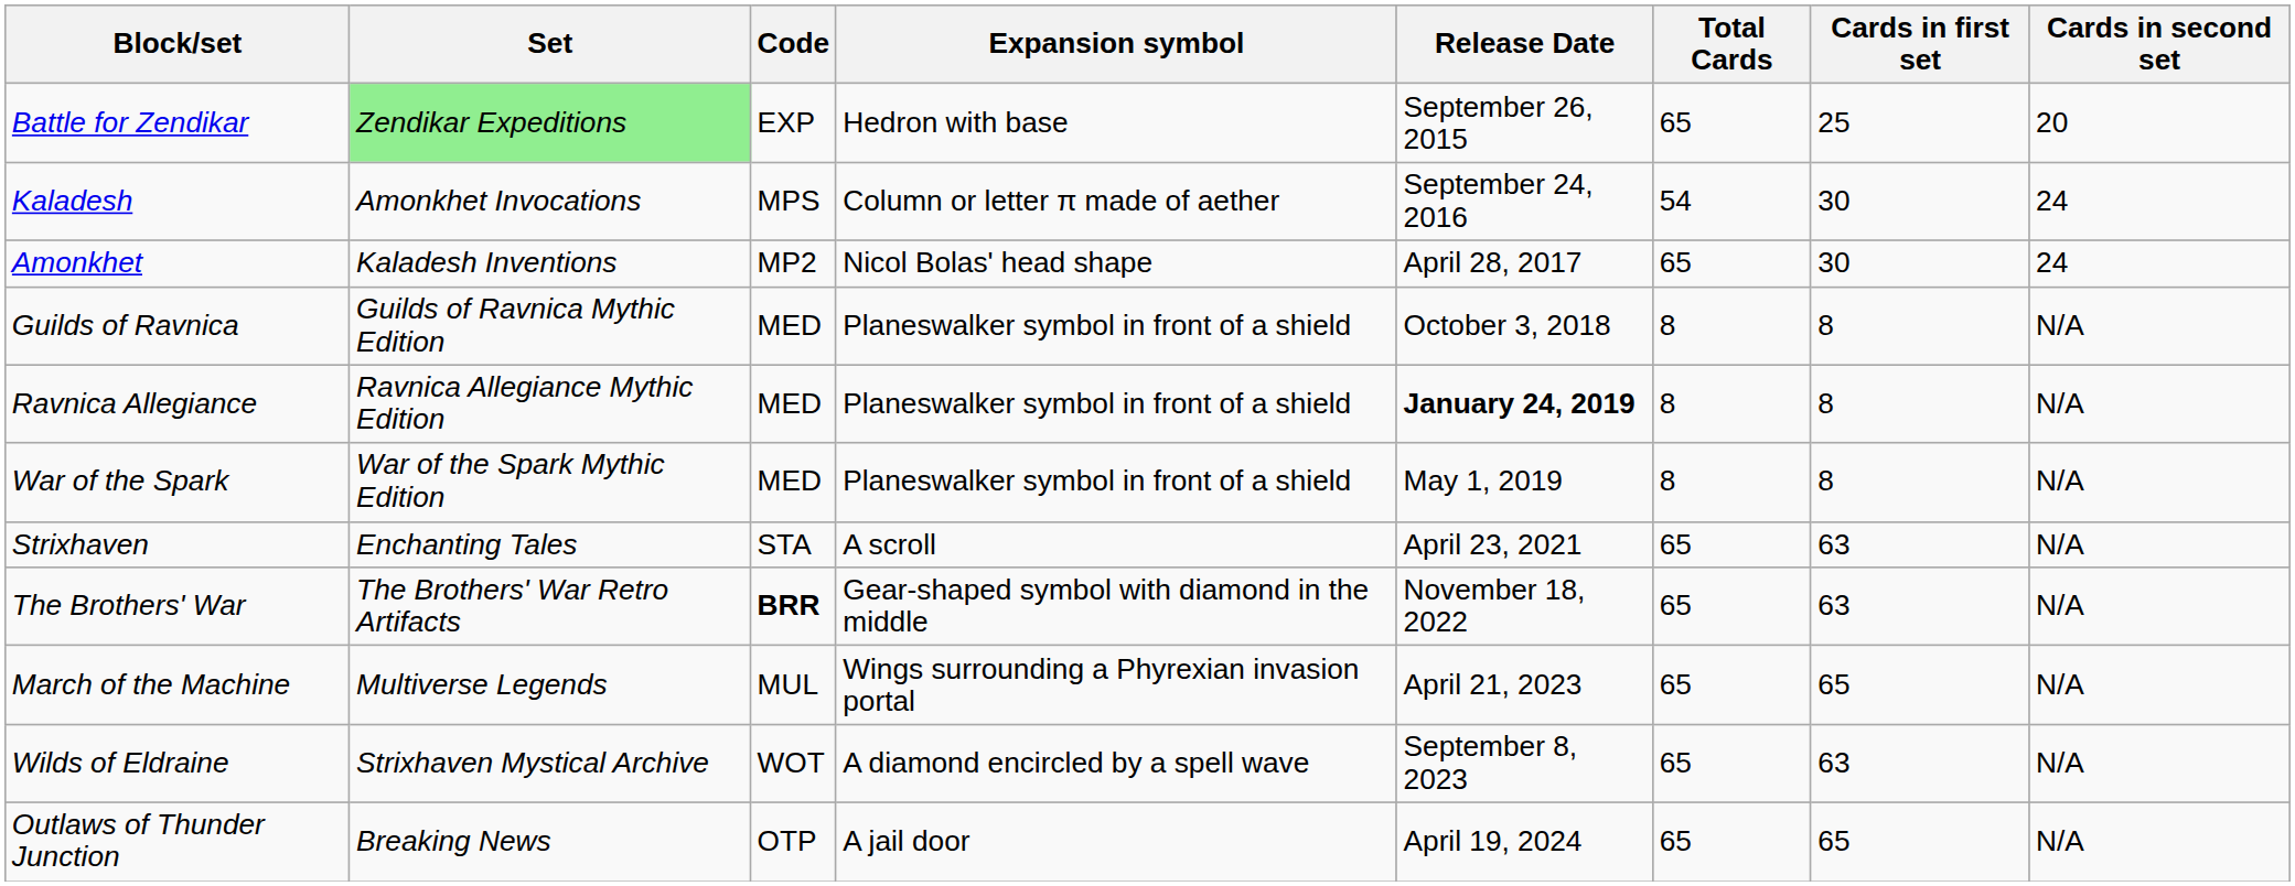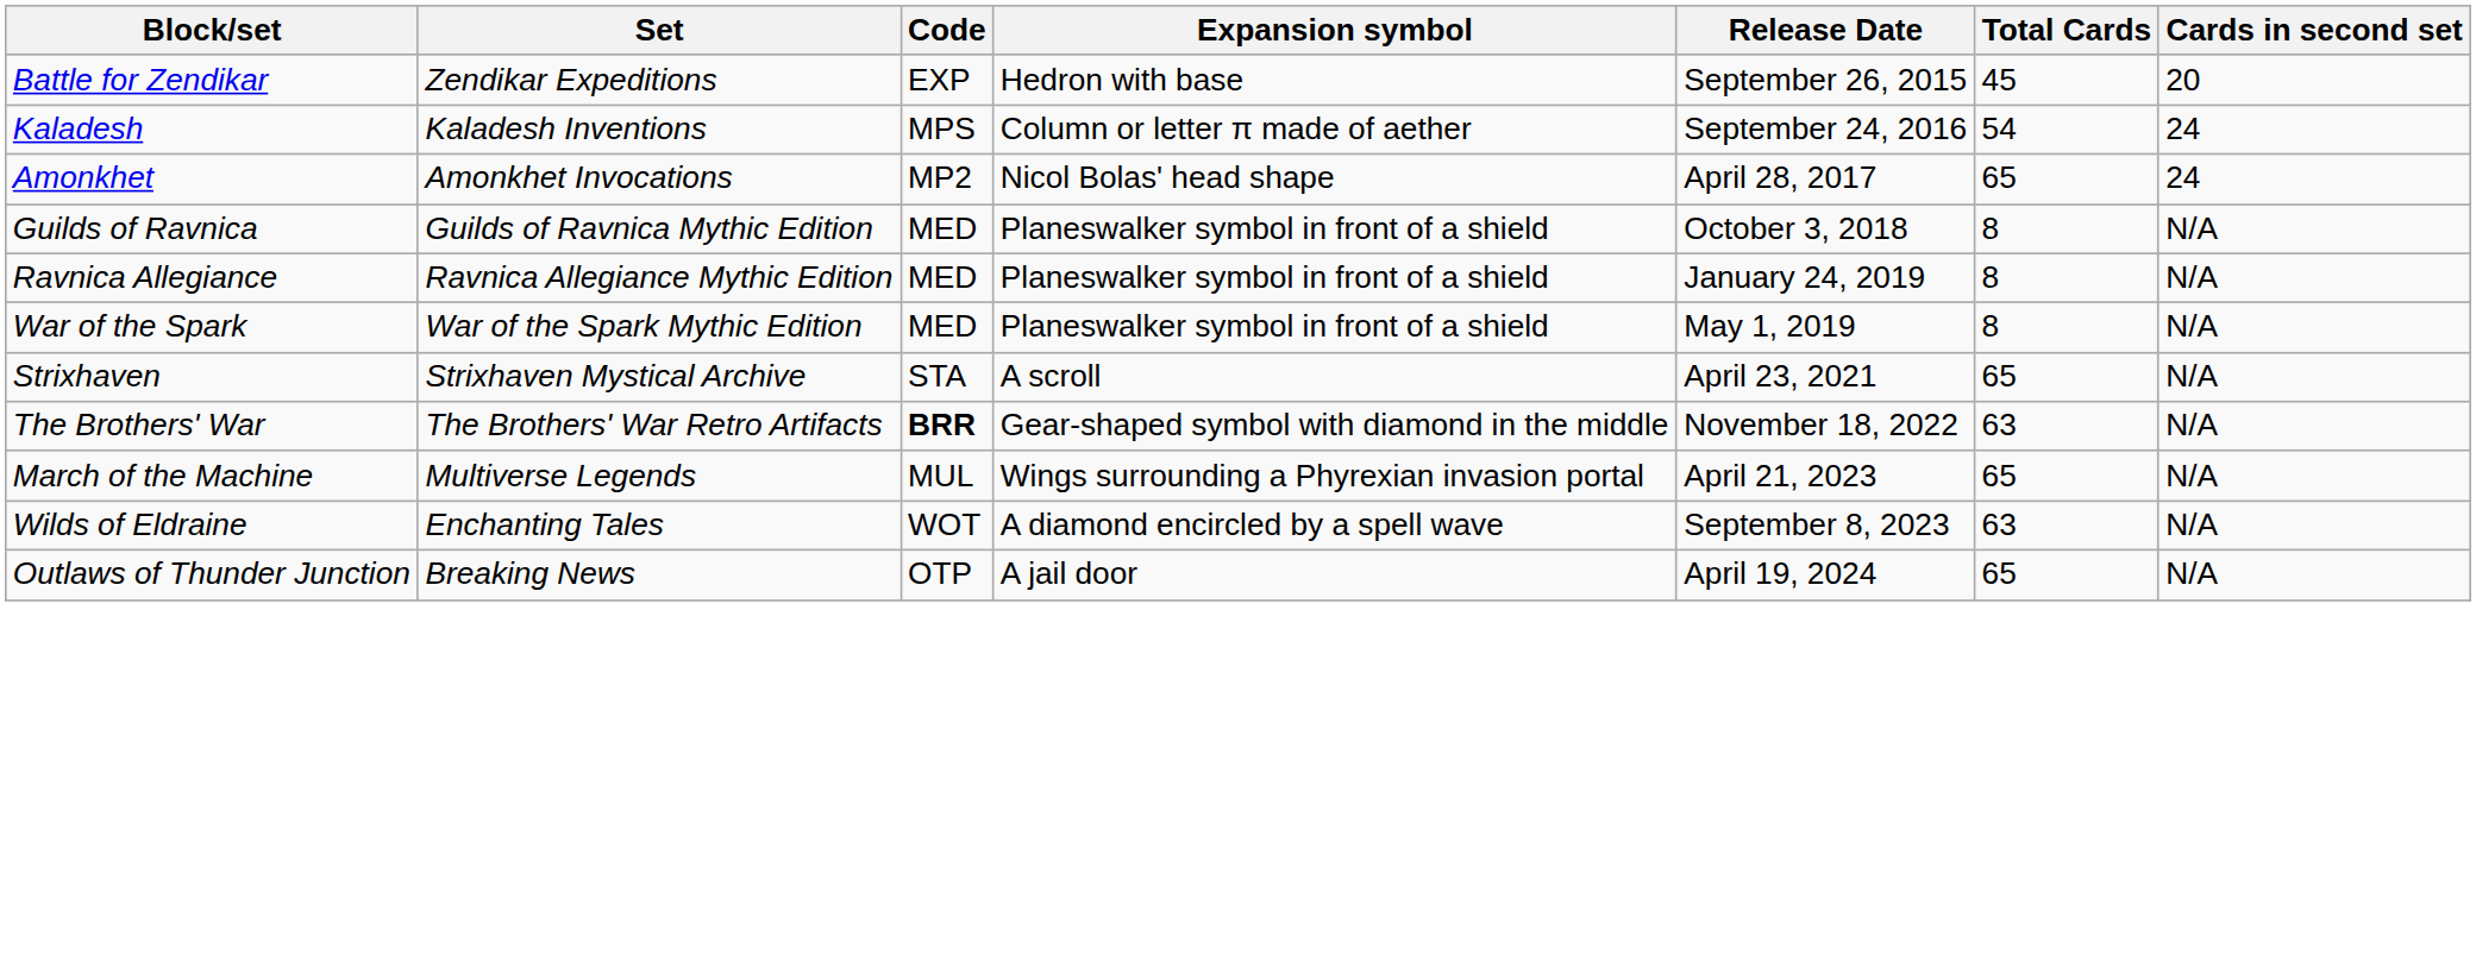 <table class="wikitable" width="100%" align="center">
 <tr>
 <th>Block/set</th>
 <th>Set</th>
 <th>Code</th>
 <th>Expansion symbol</th>
 <th>Release Date</th>
 <th>Total Cards</th>
-<th>Cards in first set</th>
 <th>Cards in second set</th>
 </tr>
 <tr>
 <td><em><a href='#'>Battle for Zendikar</a></em></td>
-<td style="background: lightgreen;"><em>Zendikar Expeditions</em></td>
+<td><em>Zendikar Expeditions</em></td>
 <td>EXP</td>
 <td>Hedron with base</td>
 <td>September 26, 2015</td>
-<td>65</td>
-<td>25</td>
+<td>45</td>
 <td>20</td>
 </tr>
 <tr>
 <td><em><a href='#'>Kaladesh</a></em></td>
-<td><em>Amonkhet Invocations</em></td>
+<td><em>Kaladesh Inventions</em></td>
 <td>MPS</td>
 <td>Column or letter π made of aether</td>
 <td>September 24, 2016</td>
 <td>54</td>
-<td>30</td>
 <td>24</td>
 </tr>
 <tr>
 <td><em><a href='#'>Amonkhet</a></em></td>
-<td><em>Kaladesh Inventions</em></td>
+<td><em>Amonkhet Invocations</em></td>
 <td>MP2</td>
 <td>Nicol Bolas' head shape</td>
 <td>April 28, 2017</td>
 <td>65</td>
-<td>30</td>
 <td>24</td>
 </tr>
 <tr>
 <td><em>Guilds of Ravnica</em></td>
 <td><em>Guilds of Ravnica Mythic Edition</em></td>
 <td>MED</td>
 <td>Planeswalker symbol in front of a shield</td>
 <td>October 3, 2018</td>
 <td>8</td>
-<td>8</td>
 <td>N/A</td>
 </tr>
 <tr>
 <td><em>Ravnica Allegiance</em></td>
 <td><em>Ravnica Allegiance Mythic Edition </em></td>
 <td>MED</td>
 <td>Planeswalker symbol in front of a shield</td>
-<td><strong>January 24, 2019</strong></td>
-<td>8</td>
+<td>January 24, 2019</td>
 <td>8</td>
 <td>N/A</td>
 </tr>
 <tr>
 <td><em>War of the Spark </em></td>
 <td><em>War of the Spark Mythic Edition </em></td>
 <td>MED</td>
 <td>Planeswalker symbol in front of a shield</td>
 <td>May 1, 2019</td>
 <td>8</td>
-<td>8</td>
 <td>N/A</td>
 </tr>
 <tr>
 <td><em>Strixhaven</em></td>
-<td><em>Enchanting Tales</em></td>
+<td><em>Strixhaven Mystical Archive</em></td>
 <td>STA</td>
 <td>A scroll</td>
 <td>April 23, 2021</td>
 <td>65</td>
-<td>63</td>
 <td>N/A</td>
 </tr>
 <tr>
 <td><em>The Brothers' War</em></td>
 <td><em>The Brothers' War Retro Artifacts</em></td>
 <td><strong>BRR</strong></td>
 <td>Gear-shaped symbol with diamond in the middle</td>
 <td>November 18, 2022</td>
-<td>65</td>
 <td>63</td>
 <td>N/A</td>
 </tr>
 <tr>
 <td><em>March of the Machine</em></td>
 <td><em>Multiverse Legends </em></td>
 <td>MUL</td>
 <td>Wings surrounding a Phyrexian invasion portal</td>
 <td>April 21, 2023</td>
 <td>65</td>
-<td>65</td>
 <td>N/A</td>
 </tr>
 <tr>
 <td><em>Wilds of Eldraine</em></td>
-<td><em>Strixhaven Mystical Archive</em></td>
+<td><em>Enchanting Tales</em></td>
 <td>WOT</td>
 <td>A diamond encircled by a spell wave</td>
 <td>September 8, 2023</td>
-<td>65</td>
 <td>63</td>
 <td>N/A</td>
 </tr>
 <tr>
 <td><em>Outlaws of Thunder Junction</em></td>
 <td><em>Breaking News</em></td>
 <td>OTP</td>
 <td>A jail door</td>
 <td>April 19, 2024</td>
 <td>65</td>
-<td>65</td>
 <td>N/A</td>
 </tr>
 </table>
